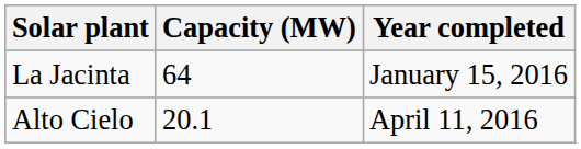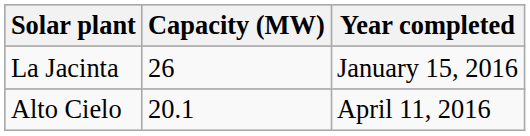 <table class="wikitable sortable">
 <tr>
 <th>Solar plant</th>
 <th>Capacity (MW)</th>
 <th>Year completed</th>
 </tr>
 <tr>
 <td>La Jacinta</td>
-<td>64</td>
+<td>26</td>
 <td>January 15, 2016</td>
 </tr>
 <tr>
 <td>Alto Cielo</td>
 <td>20.1</td>
 <td>April 11, 2016</td>
 </tr>
 </table>
